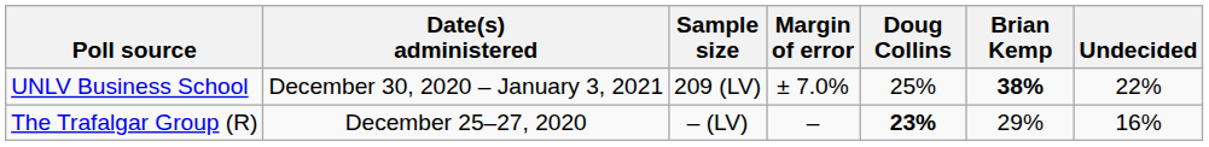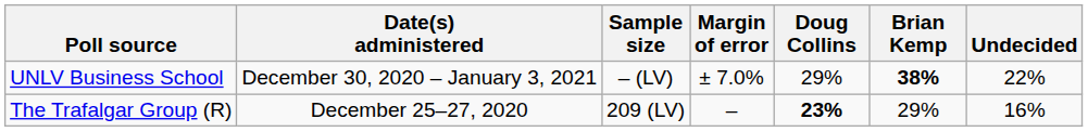 <table class="wikitable" style="font-size:90%;text-align:center;">
 <tr valign=bottom>
 <th>Poll source</th>
 <th>Date(s)<br>administered</th>
 <th>Sample<br>size</th>
 <th>Margin<br>of error</th>
 <th style="width:60px;">Doug<br>Collins</th>
 <th style="width:60px;">Brian<br>Kemp</th>
 <th>Undecided</th>
 </tr>
 <tr>
 <td style="text-align:left;"><a href='#'>UNLV Business School</a></td>
 <td>December 30, 2020 – January 3, 2021</td>
-<td>209 (LV)</td>
+<td>– (LV)</td>
 <td>± 7.0%</td>
-<td>25%</td>
+<td>29%</td>
 <td><strong>38%</strong></td>
 <td>22%</td>
 </tr>
 <tr>
 <td style="text-align:left;"><a href='#'>The Trafalgar Group</a> (R)</td>
 <td>December 25–27, 2020</td>
-<td>– (LV)</td>
+<td>209 (LV)</td>
 <td>–</td>
 <td><strong>23%</strong></td>
 <td>29%</td>
 <td>16%</td>
 </tr>
 </table>
